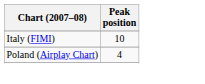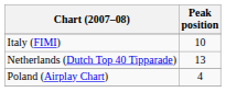 <table class="wikitable sortable">
 <tr>
 <th>Chart (2007–08)</th>
 <th>Peak<br>position</th>
 </tr>
 <tr>
 </tr>
 <tr>
 </tr>
 <tr>
 </tr>
 <tr>
 <td>Italy (<a href='#'>FIMI</a>)</td>
 <td style="text-align:center;">10</td>
 </tr>
 <tr>
+<td>Netherlands (<a href='#'>Dutch Top 40 Tipparade</a>)</td>
+<td align="center">13</td>
+</tr>
+<tr>
 </tr>
 <tr>
 <td>Poland (<a href='#'>Airplay Chart</a>)</td>
 <td style="text-align:center;">4</td>
 </tr>
 <tr>
 </tr>
 <tr>
 </tr>
 <tr>
 </tr>
 </table>
